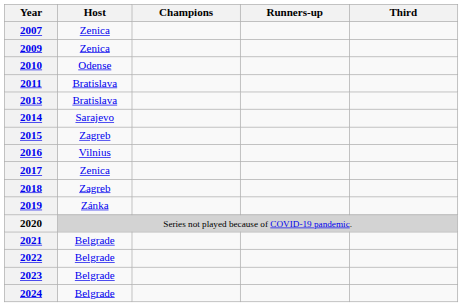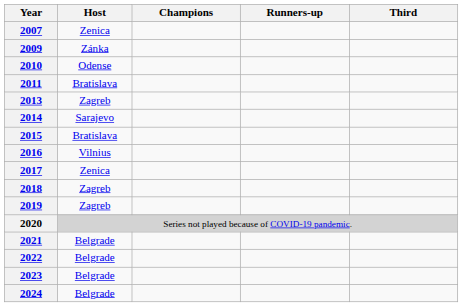 <table class="wikitable centre" style="text-align:center;">
 <tr>
 <th scope="col" style="width:70px;">Year</th>
 <th scope="col" style="width:100px;">Host</th>
 <th scope="col" style="width:150px;">Champions</th>
 <th scope="col" style="width:150px;">Runners-up</th>
 <th scope="col" style="width:150px;">Third</th>
 </tr>
 <tr>
 <th><a href='#'>2007</a></th>
 <td> <a href='#'>Zenica</a></td>
 <td><strong></strong></td>
 <td></td>
 <td></td>
 </tr>
 <tr>
 <th><a href='#'>2009</a></th>
-<td> <a href='#'>Zenica</a></td>
+<td> <a href='#'>Zánka</a></td>
 <td><strong></strong></td>
 <td></td>
 <td></td>
 </tr>
 <tr>
 <th><a href='#'>2010</a></th>
 <td> <a href='#'>Odense</a></td>
 <td><strong></strong></td>
 <td></td>
 <td></td>
 </tr>
 <tr>
 <th><a href='#'>2011</a></th>
 <td> <a href='#'>Bratislava</a></td>
 <td><strong></strong></td>
 <td></td>
 <td></td>
 </tr>
 <tr>
 <th><a href='#'>2013</a></th>
-<td> <a href='#'>Bratislava</a></td>
+<td> <a href='#'>Zagreb</a></td>
 <td><strong></strong></td>
 <td></td>
 <td></td>
 </tr>
 <tr>
 <th><a href='#'>2014</a></th>
 <td> <a href='#'>Sarajevo</a></td>
 <td><strong></strong></td>
 <td></td>
 <td></td>
 </tr>
 <tr>
 <th><a href='#'>2015</a></th>
-<td> <a href='#'>Zagreb</a></td>
+<td> <a href='#'>Bratislava</a></td>
 <td><strong></strong></td>
 <td></td>
 <td></td>
 </tr>
 <tr>
 <th><a href='#'>2016</a></th>
 <td> <a href='#'>Vilnius</a></td>
 <td><strong></strong></td>
 <td></td>
 <td></td>
 </tr>
 <tr>
 <th><a href='#'>2017</a></th>
 <td> <a href='#'>Zenica</a></td>
 <td><strong></strong></td>
 <td></td>
 <td></td>
 </tr>
 <tr>
 <th><a href='#'>2018</a></th>
 <td> <a href='#'>Zagreb</a></td>
 <td><strong></strong></td>
 <td></td>
 <td></td>
 </tr>
 <tr>
 <th><a href='#'>2019</a></th>
-<td> <a href='#'>Zánka</a></td>
+<td> <a href='#'>Zagreb</a></td>
 <td><strong></strong></td>
 <td></td>
 <td></td>
 </tr>
 <tr>
 <th>2020</th>
 <td align=center colspan=4 rowspan=1 bgcolor="#D3D3D3"><small>Series not played because of <a href='#'>COVID-19 pandemic</a>.</small></td>
 </tr>
 <tr>
 <th><a href='#'>2021</a></th>
 <td> <a href='#'>Belgrade</a></td>
 <td><strong></strong></td>
 <td></td>
 <td></td>
 </tr>
 <tr>
 <th><a href='#'>2022</a></th>
 <td> <a href='#'>Belgrade</a></td>
 <td><strong></strong></td>
 <td></td>
 <td></td>
 </tr>
 <tr>
 <th><a href='#'>2023</a></th>
 <td> <a href='#'>Belgrade</a></td>
 <td><strong></strong></td>
 <td></td>
 <td></td>
 </tr>
 <tr>
 <th><a href='#'>2024</a></th>
 <td> <a href='#'>Belgrade</a></td>
 <td><strong></strong></td>
 <td></td>
 <td></td>
 </tr>
 </table>
